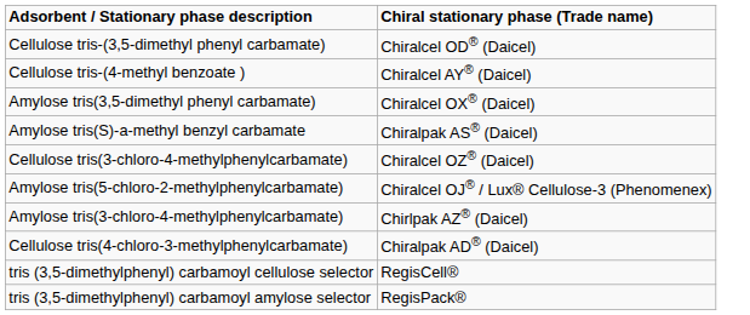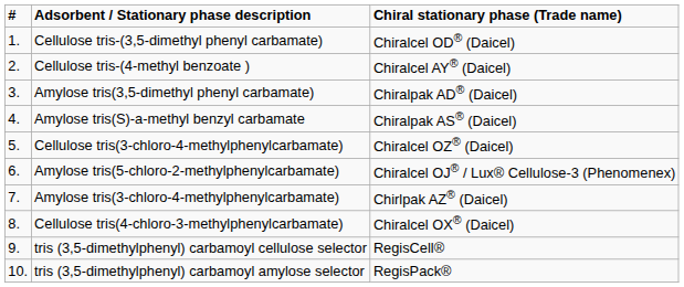 <table class="wikitable">
 <tr>
+<td><strong>#</strong></td>
 <td><strong>Adsorbent / Stationary phase description</strong></td>
 <td><strong>Chiral stationary phase (Trade name)</strong></td>
 </tr>
 <tr>
+<td>1.</td>
 <td>Cellulose  tris-(3,5-dimethyl phenyl carbamate)</td>
 <td>Chiralcel OD<sup>®</sup> (Daicel)</td>
 </tr>
 <tr>
+<td>2.</td>
 <td>Cellulose  tris-(4-methyl benzoate )</td>
 <td>Chiralcel AY<sup>®</sup> (Daicel)</td>
 </tr>
 <tr>
+<td>3.</td>
 <td>Amylose  tris(3,5-dimethyl phenyl carbamate)</td>
-<td>Chiralcel OX<sup>®</sup> (Daicel)</td>
+<td>Chiralpak  AD<sup>®</sup> (Daicel)</td>
 </tr>
 <tr>
+<td>4.</td>
 <td>Amylose  tris(S)-a-methyl benzyl carbamate</td>
 <td>Chiralpak  AS<sup>®</sup> (Daicel)</td>
 </tr>
 <tr>
+<td>5.</td>
 <td>Cellulose  tris(3-chloro-4-methylphenylcarbamate)</td>
 <td>Chiralcel OZ<sup>®</sup> (Daicel)</td>
 </tr>
 <tr>
+<td>6.</td>
 <td>Amylose  tris(5-chloro-2-methylphenylcarbamate)</td>
 <td>Chiralcel OJ<sup>®</sup> / Lux® Cellulose-3 (Phenomenex)</td>
 </tr>
 <tr>
+<td>7.</td>
 <td>Amylose  tris(3-chloro-4-methylphenylcarbamate)</td>
 <td>Chirlpak AZ<sup>®</sup> (Daicel)</td>
 </tr>
 <tr>
+<td>8.</td>
 <td>Cellulose  tris(4-chloro-3-methylphenylcarbamate)</td>
-<td>Chiralpak  AD<sup>®</sup> (Daicel)</td>
+<td>Chiralcel OX<sup>®</sup> (Daicel)</td>
 </tr>
 <tr>
+<td>9.</td>
 <td>tris (3,5-dimethylphenyl) carbamoyl cellulose selector</td>
 <td>RegisCell®</td>
 </tr>
 <tr>
+<td>10.</td>
 <td>tris (3,5-dimethylphenyl) carbamoyl amylose selector</td>
 <td>RegisPack®</td>
 </tr>
 </table>
